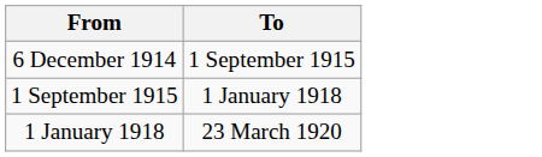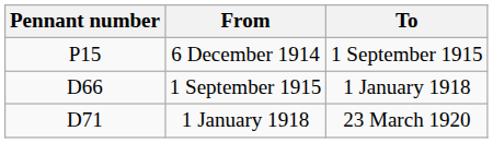 <table class="wikitable" style="text-align:center">
 <tr>
+<th>Pennant number</th>
 <th>From</th>
 <th>To</th>
 </tr>
 <tr>
+<td>P15</td>
 <td>6 December 1914</td>
 <td>1 September 1915</td>
 </tr>
 <tr>
+<td>D66</td>
 <td>1 September 1915</td>
 <td>1 January 1918</td>
 </tr>
 <tr>
+<td>D71</td>
 <td>1 January 1918</td>
 <td>23 March 1920</td>
 </tr>
 </table>
